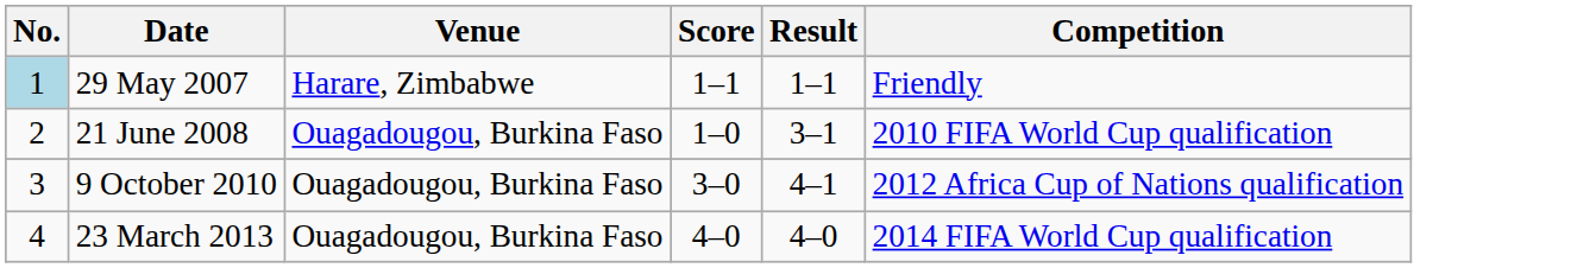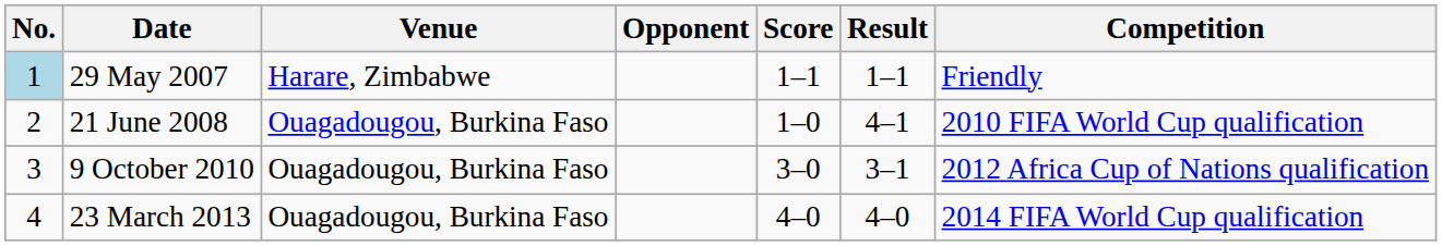 <table class="wikitable sortable">
 <tr>
 <th scope="col">No.</th>
 <th scope="col">Date</th>
 <th scope="col">Venue</th>
+<th scope="col">Opponent</th>
 <th scope="col">Score</th>
 <th scope="col">Result</th>
 <th scope="col">Competition</th>
 </tr>
 <tr>
 <td align="center" style="background: lightblue;">1</td>
 <td>29 May 2007</td>
 <td><a href='#'>Harare</a>, Zimbabwe</td>
+<td></td>
 <td align="center">1–1</td>
 <td align="center">1–1</td>
 <td><a href='#'>Friendly</a></td>
 </tr>
 <tr>
 <td align="center">2</td>
 <td>21 June 2008</td>
 <td><a href='#'>Ouagadougou</a>, Burkina Faso</td>
+<td></td>
 <td align="center">1–0</td>
-<td align="center">3–1</td>
+<td align="center">4–1</td>
 <td><a href='#'>2010 FIFA World Cup qualification</a></td>
 </tr>
 <tr>
 <td align="center">3</td>
 <td>9 October 2010</td>
 <td>Ouagadougou, Burkina Faso</td>
+<td></td>
 <td align="center">3–0</td>
-<td align="center">4–1</td>
+<td align="center">3–1</td>
 <td><a href='#'>2012 Africa Cup of Nations qualification</a></td>
 </tr>
 <tr>
 <td align="center">4</td>
 <td>23 March 2013</td>
 <td>Ouagadougou, Burkina Faso</td>
+<td></td>
 <td align="center">4–0</td>
 <td align="center">4–0</td>
 <td><a href='#'>2014 FIFA World Cup qualification</a></td>
 </tr>
 </table>
